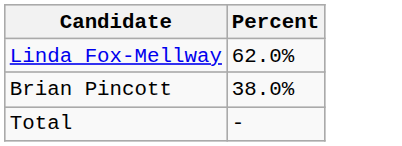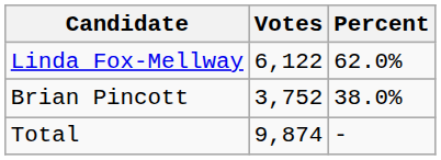 <table class="wikitable">
 <tr>
 <th>Candidate</th>
+<th>Votes</th>
 <th>Percent</th>
 </tr>
 <tr>
 <td><a href='#'>Linda Fox-Mellway</a></td>
+<td>6,122</td>
 <td>62.0%</td>
 </tr>
 <tr>
 <td>Brian Pincott</td>
+<td>3,752</td>
 <td>38.0%</td>
 </tr>
 <tr>
 <td>Total</td>
+<td>9,874</td>
 <td>-</td>
 </tr>
 </table>
